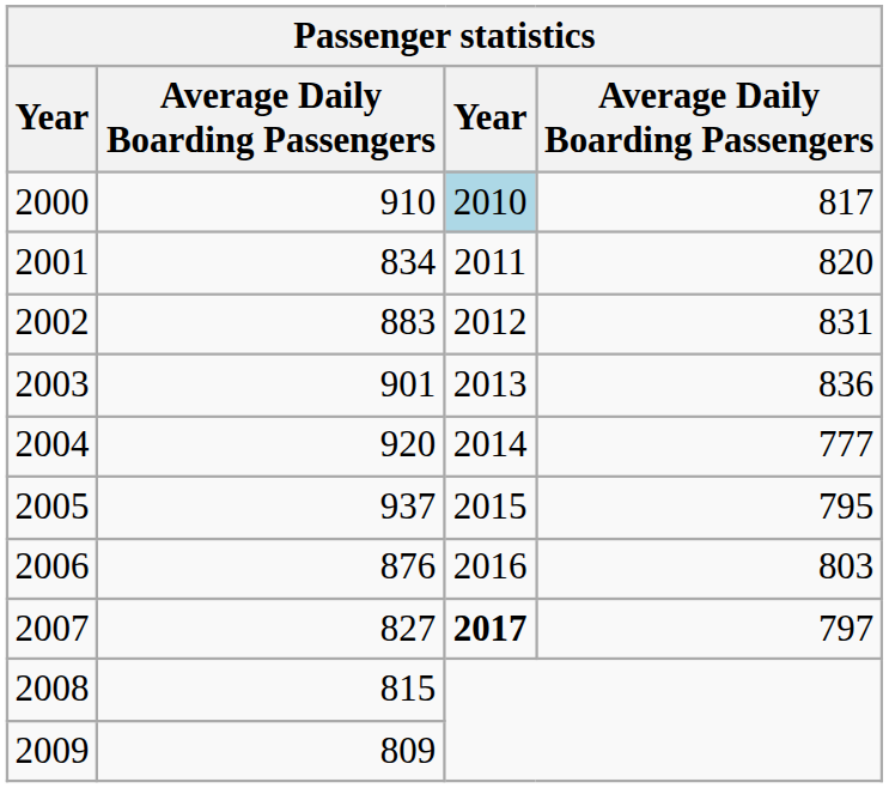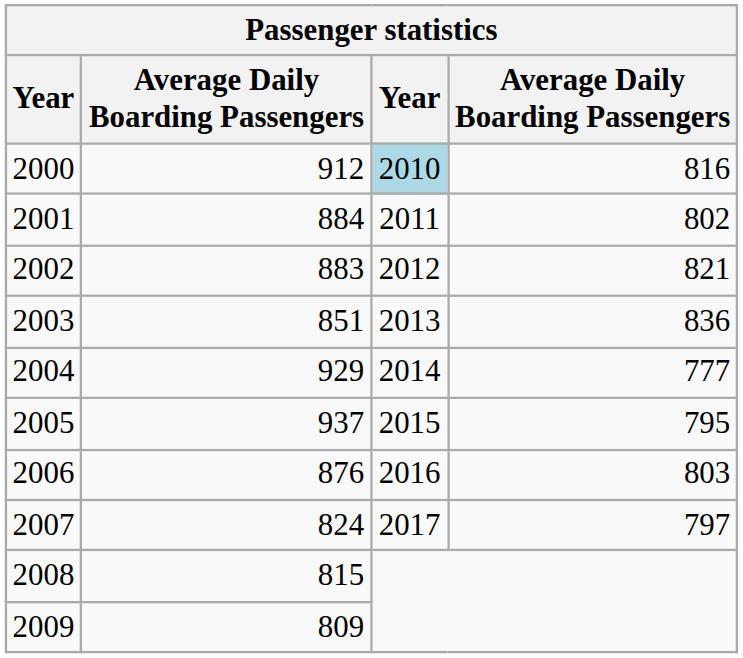 <table class="wikitable" style="margin: 1em 0.2em; text-align: center; font-size: 85%;">
 <tr style="background: #ddd;">
 <th colspan="4">Passenger statistics</th>
 </tr>
 <tr>
 <th>Year</th>
 <th>Average Daily <br> Boarding Passengers</th>
 <th>Year</th>
 <th>Average Daily <br> Boarding Passengers</th>
 </tr>
 <tr>
 <td>2000</td>
-<td style="text-align:right;">910</td>
+<td style="text-align:right;">912</td>
 <td style="background: lightblue;">2010</td>
-<td style="text-align:right;">817</td>
+<td style="text-align:right;">816</td>
 </tr>
 <tr>
 <td>2001</td>
-<td style="text-align:right;">834</td>
+<td style="text-align:right;">884</td>
 <td>2011</td>
-<td style="text-align:right;">820</td>
+<td style="text-align:right;">802</td>
 </tr>
 <tr>
 <td>2002</td>
 <td style="text-align:right;">883</td>
 <td>2012</td>
-<td style="text-align:right;">831</td>
+<td style="text-align:right;">821</td>
 </tr>
 <tr>
 <td>2003</td>
-<td style="text-align:right;">901</td>
+<td style="text-align:right;">851</td>
 <td>2013</td>
 <td style="text-align:right;">836</td>
 </tr>
 <tr>
 <td>2004</td>
-<td style="text-align:right;">920</td>
+<td style="text-align:right;">929</td>
 <td>2014</td>
 <td style="text-align:right;">777</td>
 </tr>
 <tr>
 <td>2005</td>
 <td style="text-align:right;">937</td>
 <td>2015</td>
 <td style="text-align:right;">795</td>
 </tr>
 <tr>
 <td>2006</td>
 <td style="text-align:right;">876</td>
 <td>2016</td>
 <td style="text-align:right;">803</td>
 </tr>
 <tr>
 <td>2007</td>
-<td style="text-align:right;">827</td>
-<td><strong>2017</strong></td>
+<td style="text-align:right;">824</td>
+<td>2017</td>
 <td style="text-align:right;">797</td>
 </tr>
 <tr>
 <td>2008</td>
 <td style="text-align:right;">815</td>
 </tr>
 <tr>
 <td>2009</td>
 <td style="text-align:right;">809</td>
 </tr>
 </table>
